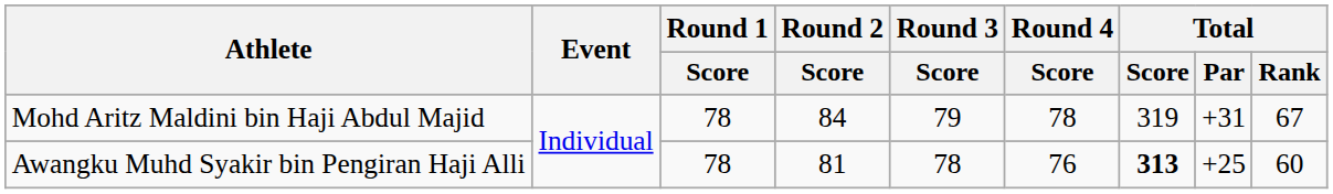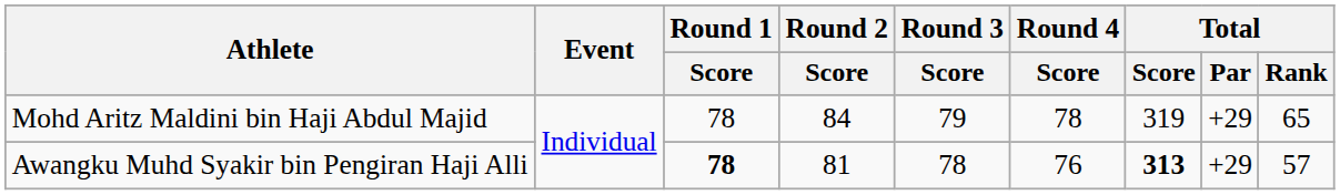 <table class=wikitable style=font-size:90%;text-align:center>
 <tr>
 <th rowspan=2>Athlete</th>
 <th rowspan=2>Event</th>
 <th>Round 1</th>
 <th>Round 2</th>
 <th>Round 3</th>
 <th>Round 4</th>
 <th colspan=3>Total</th>
 </tr>
 <tr style="font-size:95%">
 <th>Score</th>
 <th>Score</th>
 <th>Score</th>
 <th>Score</th>
 <th>Score</th>
 <th>Par</th>
 <th>Rank</th>
 </tr>
 <tr>
 <td align=left>Mohd Aritz Maldini bin Haji Abdul Majid</td>
 <td align=left rowspan=2><a href='#'>Individual</a></td>
 <td>78</td>
 <td>84</td>
 <td>79</td>
 <td>78</td>
 <td>319</td>
-<td>+31</td>
-<td>67</td>
+<td>+29</td>
+<td>65</td>
 </tr>
 <tr>
 <td align=left>Awangku Muhd Syakir bin Pengiran Haji Alli</td>
-<td>78</td>
+<td><strong>78</strong></td>
 <td>81</td>
 <td>78</td>
 <td>76</td>
 <td><strong>313</strong></td>
-<td>+25</td>
-<td>60</td>
+<td>+29</td>
+<td>57</td>
 </tr>
 </table>
